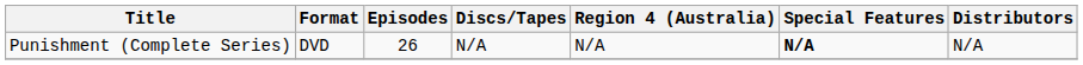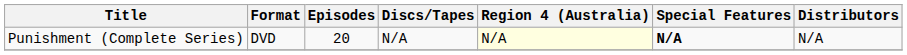 <table class="wikitable">
 <tr>
 <th>Title</th>
 <th>Format</th>
 <th>Episodes</th>
 <th>Discs/Tapes</th>
 <th>Region 4 (Australia)</th>
 <th>Special Features</th>
 <th>Distributors</th>
 </tr>
 <tr>
 <td>Punishment (Complete Series)</td>
 <td>DVD</td>
-<td style="text-align:center;">26</td>
+<td style="text-align:center;">20</td>
 <td>N/A</td>
-<td>N/A</td>
+<td style="background: lightyellow;">N/A</td>
 <td><strong>N/A</strong></td>
 <td>N/A</td>
 </tr>
 <tr>
 </tr>
 </table>
